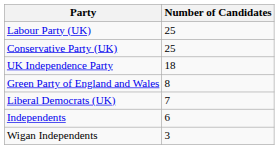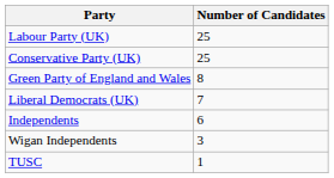 <table class="wikitable sortable mw-collapsible">
 <tr>
 <th>Party</th>
 <th>Number of Candidates</th>
 </tr>
 <tr>
 <td><a href='#'>Labour Party (UK)</a></td>
 <td>25</td>
 </tr>
 <tr>
 <td><a href='#'>Conservative Party (UK)</a></td>
 <td>25</td>
-</tr>
-<tr>
-<td><a href='#'>UK Independence Party</a></td>
-<td>18</td>
 </tr>
 <tr>
 <td><a href='#'>Green Party of England and Wales</a></td>
 <td>8</td>
 </tr>
 <tr>
 <td><a href='#'>Liberal Democrats (UK)</a></td>
 <td>7</td>
 </tr>
 <tr>
 <td><a href='#'>Independents</a></td>
 <td>6</td>
 </tr>
 <tr>
 <td>Wigan Independents</td>
 <td>3</td>
 </tr>
+<tr>
+<td><a href='#'>TUSC</a></td>
+<td>1</td>
+</tr>
 </table>
